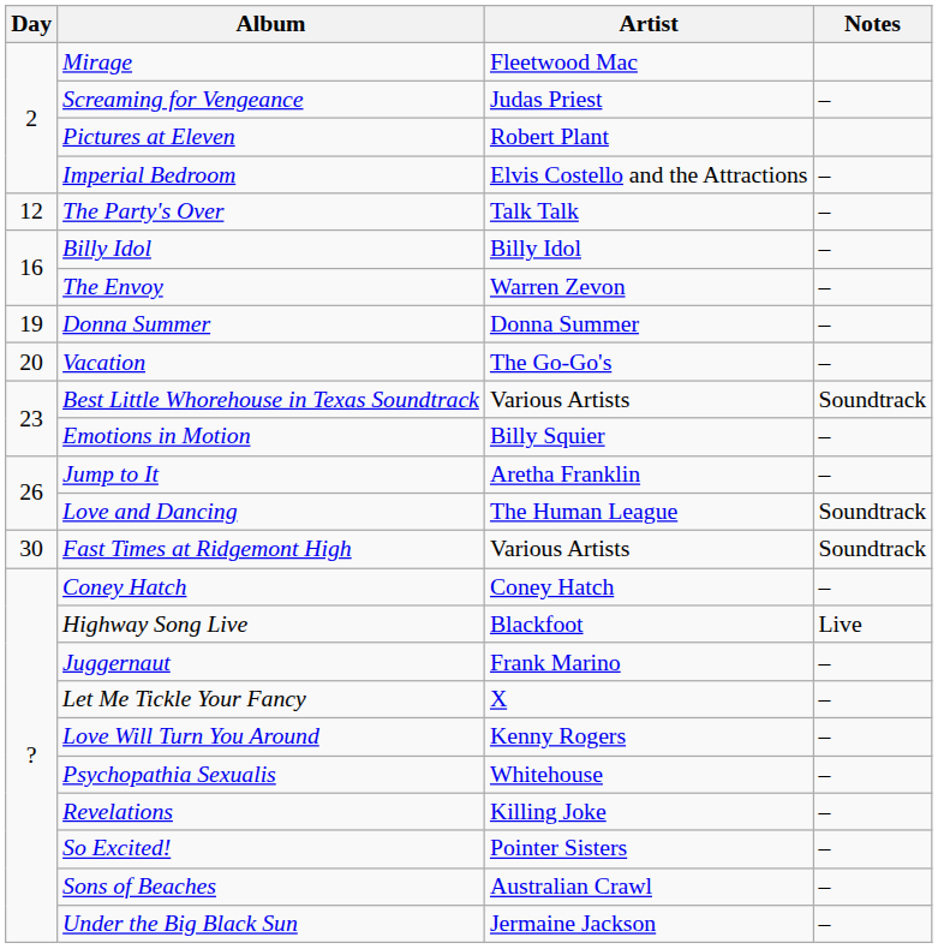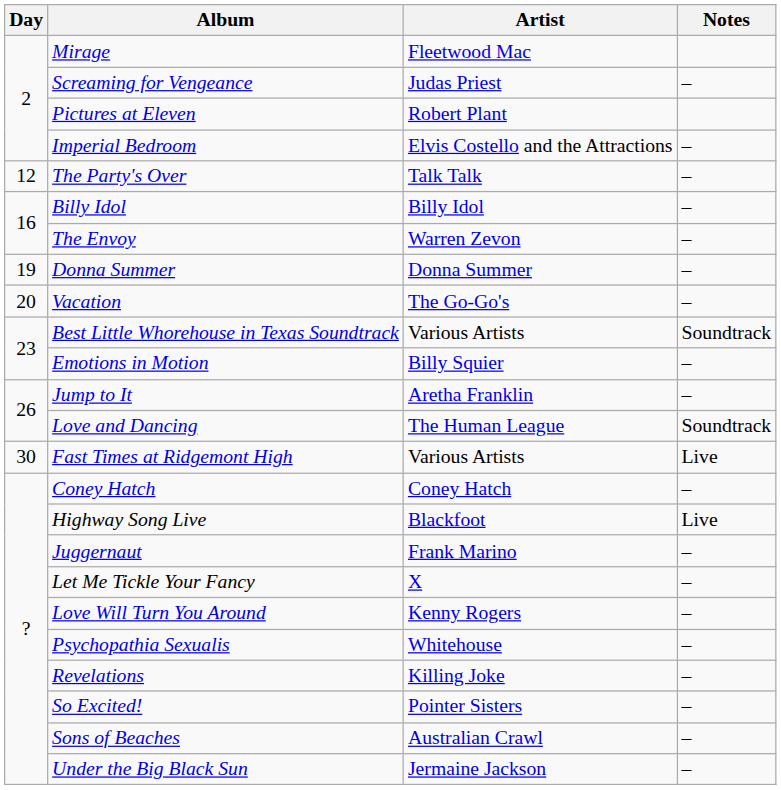 <table class="wikitable">
 <tr>
 <th>Day</th>
 <th>Album</th>
 <th>Artist</th>
 <th>Notes</th>
 </tr>
 <tr>
 <td align="center" rowspan="4">2</td>
 <td><em><a href='#'>Mirage</a></em></td>
 <td><a href='#'>Fleetwood Mac</a></td>
 <td></td>
 </tr>
 <tr>
 <td><em><a href='#'>Screaming for Vengeance</a></em></td>
 <td><a href='#'>Judas Priest</a></td>
 <td>–</td>
 </tr>
 <tr>
 <td><em><a href='#'>Pictures at Eleven</a></em></td>
 <td><a href='#'>Robert Plant</a></td>
 <td></td>
 </tr>
 <tr>
 <td><em><a href='#'>Imperial Bedroom</a></em></td>
 <td><a href='#'>Elvis Costello</a> and the Attractions</td>
 <td>–</td>
 </tr>
 <tr>
 <td align="center" rowspan="1">12</td>
 <td><em><a href='#'>The Party's Over</a></em></td>
 <td><a href='#'>Talk Talk</a></td>
 <td>–</td>
 </tr>
 <tr>
 <td align="center" rowspan="2">16</td>
 <td><em><a href='#'>Billy Idol</a></em></td>
 <td><a href='#'>Billy Idol</a></td>
 <td>–</td>
 </tr>
 <tr>
 <td><em><a href='#'>The Envoy</a></em></td>
 <td><a href='#'>Warren Zevon</a></td>
 <td>–</td>
 </tr>
 <tr>
 <td align="center" rowspan="1">19</td>
 <td><em><a href='#'>Donna Summer</a></em></td>
 <td><a href='#'>Donna Summer</a></td>
 <td>–</td>
 </tr>
 <tr>
 <td align="center" rowspan="1">20</td>
 <td><em><a href='#'>Vacation</a></em></td>
 <td><a href='#'>The Go-Go's</a></td>
 <td>–</td>
 </tr>
 <tr>
 <td align="center" rowspan="2">23</td>
 <td><em><a href='#'>Best Little Whorehouse in Texas Soundtrack</a></em></td>
 <td>Various Artists</td>
 <td>Soundtrack</td>
 </tr>
 <tr>
 <td><em><a href='#'>Emotions in Motion</a></em></td>
 <td><a href='#'>Billy Squier</a></td>
 <td>–</td>
 </tr>
 <tr>
 <td align="center" rowspan="2">26</td>
 <td><em><a href='#'>Jump to It</a></em></td>
 <td><a href='#'>Aretha Franklin</a></td>
 <td>–</td>
 </tr>
 <tr>
 <td><em><a href='#'>Love and Dancing</a></em></td>
 <td><a href='#'>The Human League</a></td>
 <td>Soundtrack</td>
 </tr>
 <tr>
 <td align="center" rowspan="1">30</td>
 <td><em><a href='#'>Fast Times at Ridgemont High</a></em></td>
 <td>Various Artists</td>
-<td>Soundtrack</td>
+<td>Live</td>
 </tr>
 <tr>
 <td align="center" rowspan="11">?</td>
 <td><em><a href='#'>Coney Hatch</a></em></td>
 <td><a href='#'>Coney Hatch</a></td>
 <td>–</td>
 </tr>
 <tr>
 <td><em>Highway Song Live</em></td>
 <td><a href='#'>Blackfoot</a></td>
 <td>Live</td>
 </tr>
 <tr>
 <td><em><a href='#'>Juggernaut</a></em></td>
 <td><a href='#'>Frank Marino</a></td>
 <td>–</td>
 </tr>
 <tr>
 <td><em>Let Me Tickle Your Fancy</em></td>
 <td><a href='#'>X</a></td>
 <td>–</td>
 </tr>
 <tr>
 <td><em><a href='#'>Love Will Turn You Around</a></em></td>
 <td><a href='#'>Kenny Rogers</a></td>
 <td>–</td>
 </tr>
 <tr>
 <td><em><a href='#'>Psychopathia Sexualis</a></em></td>
 <td><a href='#'>Whitehouse</a></td>
 <td>–</td>
 </tr>
 <tr>
 <td><em><a href='#'>Revelations</a></em></td>
 <td><a href='#'>Killing Joke</a></td>
 <td>–</td>
 </tr>
 <tr>
 <td><em><a href='#'>So Excited!</a></em></td>
 <td><a href='#'>Pointer Sisters</a></td>
 <td>–</td>
 </tr>
 <tr>
 <td><em><a href='#'>Sons of Beaches</a></em></td>
 <td><a href='#'>Australian Crawl</a></td>
 <td>–</td>
 </tr>
 <tr>
 <td><em><a href='#'>Under the Big Black Sun</a></em></td>
 <td><a href='#'>Jermaine Jackson</a></td>
 <td>–</td>
 </tr>
 </table>
